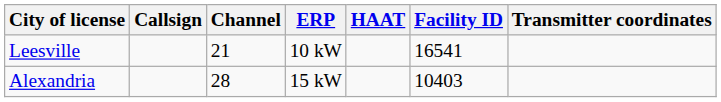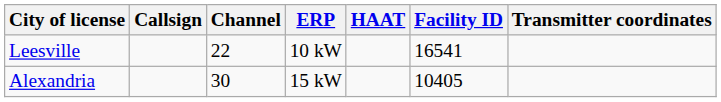 <table class="wikitable">
 <tr>
 <th>City of license</th>
 <th>Callsign</th>
 <th>Channel</th>
 <th><a href='#'>ERP</a></th>
 <th><a href='#'>HAAT</a></th>
 <th><a href='#'>Facility ID</a></th>
 <th>Transmitter coordinates</th>
 </tr>
 <tr>
 <td><a href='#'>Leesville</a></td>
 <td><strong></strong></td>
-<td>21</td>
+<td>22</td>
 <td>10 kW</td>
 <td></td>
 <td>16541</td>
 <td></td>
 </tr>
 <tr>
 <td><a href='#'>Alexandria</a></td>
 <td><strong></strong></td>
-<td>28</td>
+<td>30</td>
 <td>15 kW</td>
 <td></td>
-<td>10403</td>
+<td>10405</td>
 <td></td>
 </tr>
 </table>
